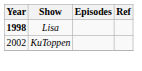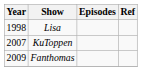 <table class="wikitable plainrowheaders" style="text-align:center">
 <tr>
 <th>Year</th>
 <th>Show</th>
 <th>Episodes</th>
 <th>Ref</th>
 </tr>
 <tr>
-<td><strong>1998</strong></td>
+<td>1998</td>
 <td><em>Lisa</em></td>
 <td></td>
 <td></td>
 </tr>
 <tr>
-<td>2002</td>
+<td>2007</td>
 <td><em>KuToppen</em></td>
+<td></td>
+<td></td>
+</tr>
+<tr>
+<td>2009</td>
+<td><em>Fanthomas</em></td>
 <td></td>
 <td></td>
 </tr>
 <tr>
 </tr>
 </table>
